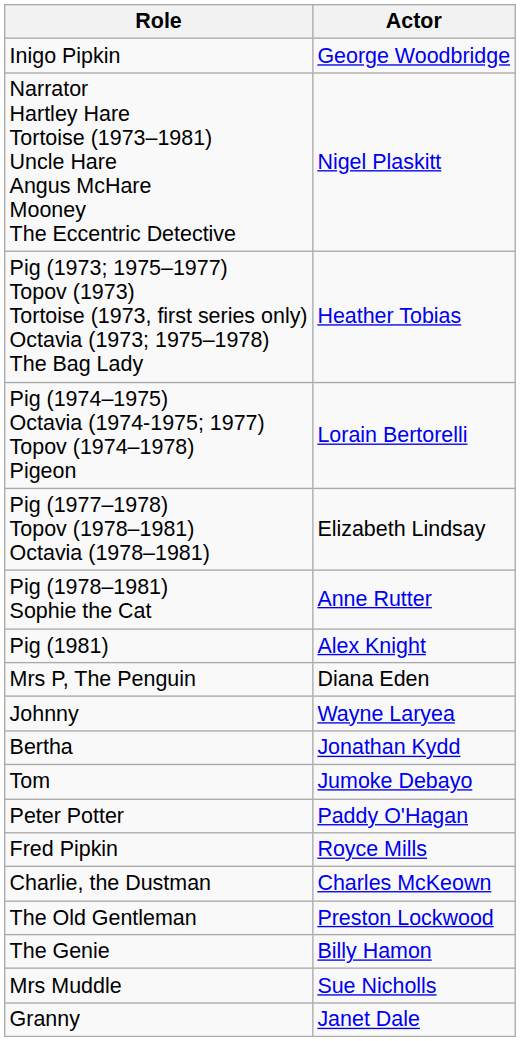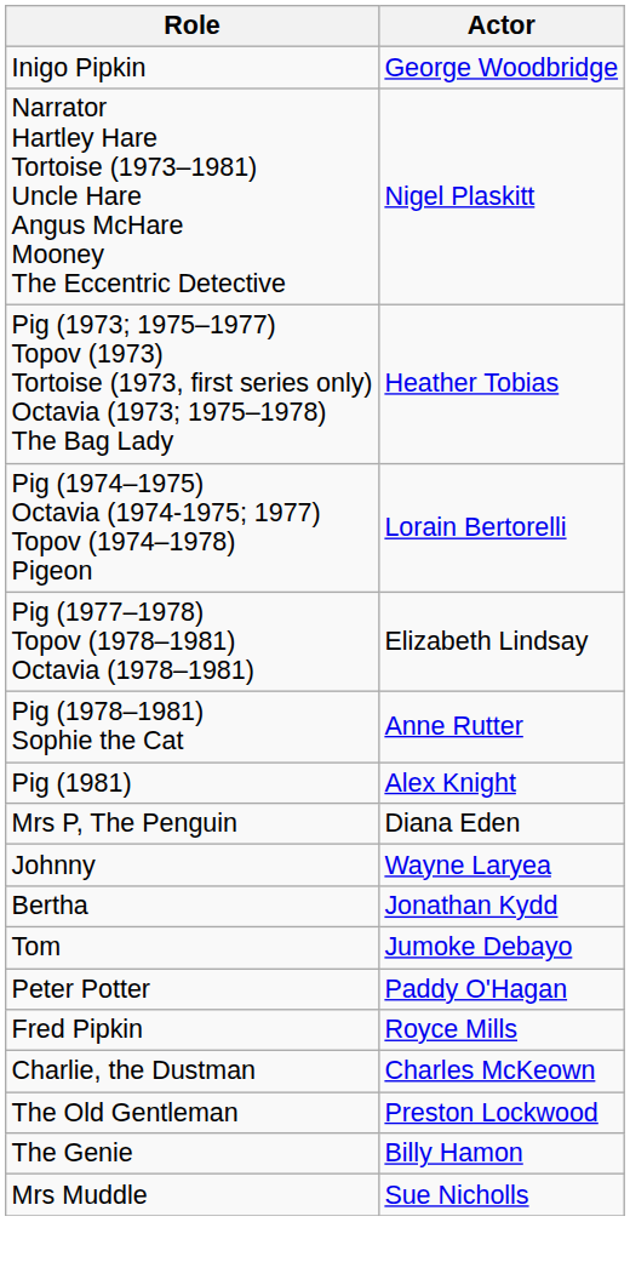 <table class="wikitable">
 <tr>
 <th>Role</th>
 <th>Actor</th>
 </tr>
 <tr>
 <td>Inigo Pipkin</td>
 <td><a href='#'>George Woodbridge</a></td>
 </tr>
 <tr>
 <td>Narrator<br>Hartley Hare<br>Tortoise (1973–1981)<br>Uncle Hare<br>Angus McHare<br>Mooney<br>The Eccentric Detective</td>
 <td><a href='#'>Nigel Plaskitt</a></td>
 </tr>
 <tr>
 <td>Pig (1973; 1975–1977)<br>Topov (1973)<br>Tortoise (1973, first series only)<br>Octavia (1973; 1975–1978)<br>The Bag Lady</td>
 <td><a href='#'>Heather Tobias</a></td>
 </tr>
 <tr>
 <td>Pig (1974–1975)<br>Octavia (1974-1975; 1977)<br>Topov (1974–1978)<br>Pigeon</td>
 <td><a href='#'>Lorain Bertorelli</a></td>
 </tr>
 <tr>
 <td>Pig (1977–1978)<br>Topov (1978–1981)<br>Octavia (1978–1981)</td>
 <td>Elizabeth Lindsay</td>
 </tr>
 <tr>
 <td>Pig (1978–1981)<br>Sophie the Cat</td>
 <td><a href='#'>Anne Rutter</a></td>
 </tr>
 <tr>
 <td>Pig (1981)</td>
 <td><a href='#'>Alex Knight</a></td>
 </tr>
 <tr>
 <td>Mrs P, The Penguin</td>
 <td>Diana Eden</td>
 </tr>
 <tr>
 <td>Johnny</td>
 <td><a href='#'>Wayne Laryea</a></td>
 </tr>
 <tr>
 <td>Bertha</td>
 <td><a href='#'>Jonathan Kydd</a></td>
 </tr>
 <tr>
 <td>Tom</td>
 <td><a href='#'>Jumoke Debayo</a></td>
 </tr>
 <tr>
 <td>Peter Potter</td>
 <td><a href='#'>Paddy O'Hagan</a></td>
 </tr>
 <tr>
 <td>Fred Pipkin</td>
 <td><a href='#'>Royce Mills</a></td>
 </tr>
 <tr>
 <td>Charlie, the Dustman</td>
 <td><a href='#'>Charles McKeown</a></td>
 </tr>
 <tr>
 <td>The Old Gentleman</td>
 <td><a href='#'>Preston Lockwood</a></td>
 </tr>
 <tr>
 <td>The Genie</td>
 <td><a href='#'>Billy Hamon</a></td>
 </tr>
 <tr>
 <td>Mrs Muddle</td>
 <td><a href='#'>Sue Nicholls</a></td>
 </tr>
-<tr>
-<td>Granny</td>
-<td><a href='#'>Janet Dale</a></td>
-</tr>
 </table>
